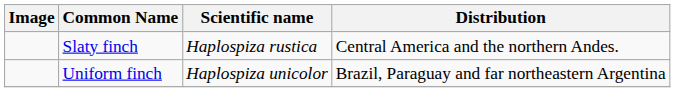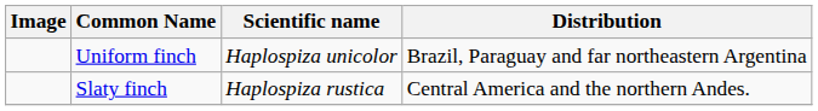 <table class="wikitable">
 <tr>
 <th>Image</th>
 <th>Common Name</th>
 <th>Scientific name</th>
 <th>Distribution</th>
 </tr>
 <tr>
 <td></td>
+<td><a href='#'>Uniform finch</a></td>
+<td><em>Haplospiza unicolor </em></td>
+<td>Brazil, Paraguay and far northeastern Argentina</td>
+</tr>
+<tr>
+<td></td>
 <td><a href='#'>Slaty finch</a></td>
 <td><em>Haplospiza rustica</em></td>
 <td>Central America and the northern Andes.</td>
 </tr>
 <tr>
-<td></td>
-<td><a href='#'>Uniform finch</a></td>
-<td><em>Haplospiza unicolor </em></td>
-<td>Brazil, Paraguay and far northeastern Argentina</td>
-</tr>
-<tr>
 </tr>
 </table>
